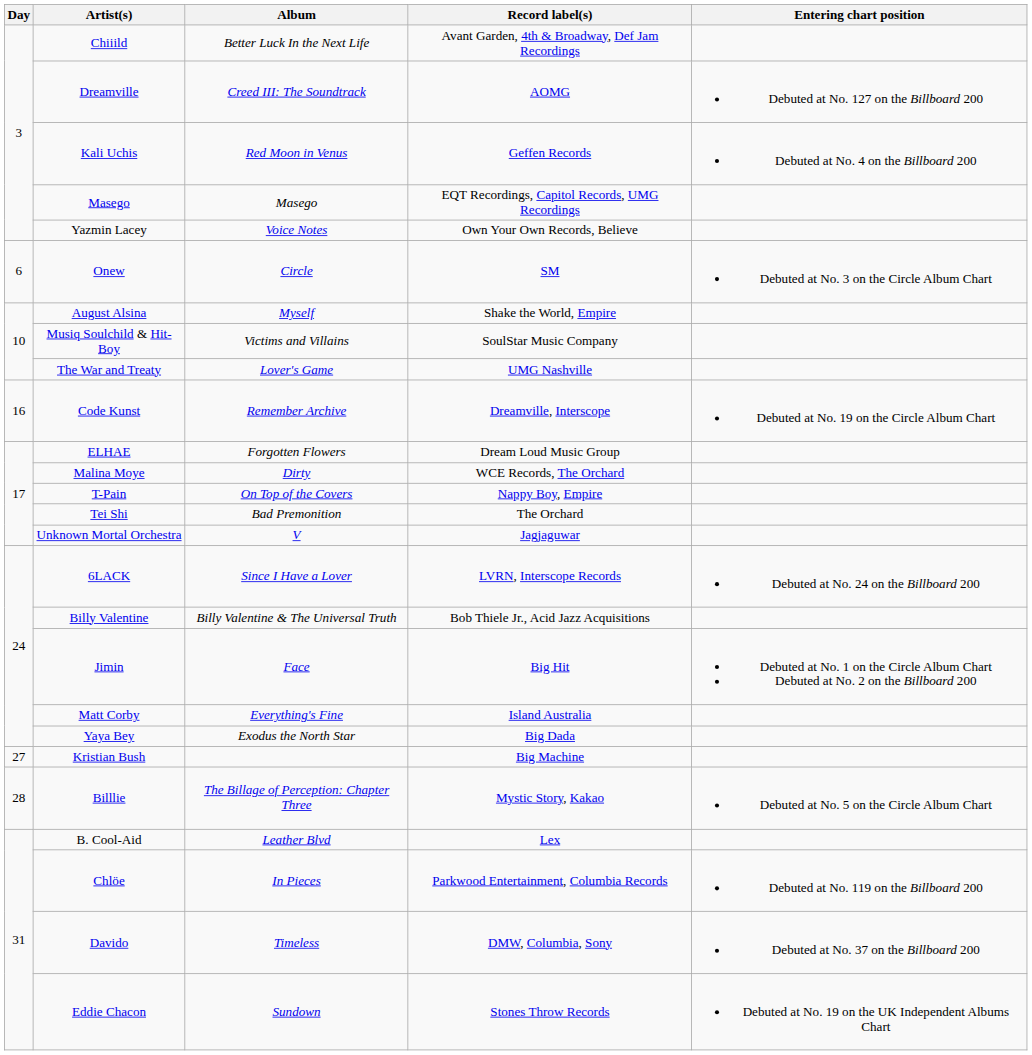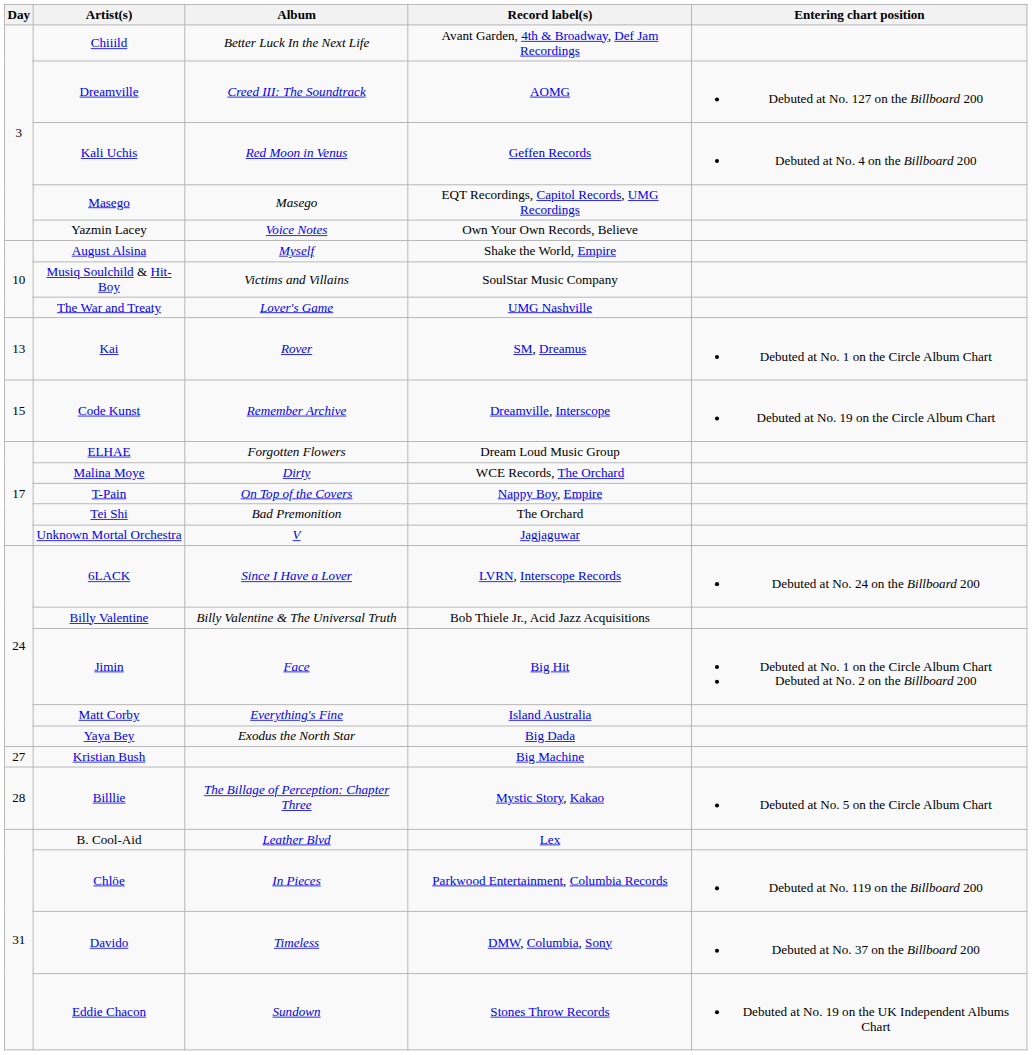 <table class="wikitable" style="text-align:center;">
 <tr>
 <th scope="col">Day</th>
 <th scope="col">Artist(s)</th>
 <th scope="col">Album</th>
 <th scope="col">Record label(s)</th>
 <th scope="col">Entering chart position</th>
 </tr>
 <tr>
 <td rowspan="5">3</td>
 <td><a href='#'>Chiiild</a></td>
 <td><em>Better Luck In the Next Life</em></td>
 <td>Avant Garden, <a href='#'>4th & Broadway</a>, <a href='#'>Def Jam Recordings</a></td>
 <td></td>
 </tr>
 <tr>
 <td><a href='#'>Dreamville</a></td>
 <td><em><a href='#'>Creed III: The Soundtrack</a></em></td>
 <td><a href='#'>AOMG</a></td>
 <td><br><ul><li>Debuted at No. 127 on the <em>Billboard</em> 200</li></ul></td>
 </tr>
 <tr>
 <td><a href='#'>Kali Uchis</a></td>
 <td><em><a href='#'>Red Moon in Venus</a></em></td>
 <td><a href='#'>Geffen Records</a></td>
 <td><br><ul><li>Debuted at No. 4 on the <em>Billboard</em> 200</li></ul></td>
 </tr>
 <tr>
 <td><a href='#'>Masego</a></td>
 <td><em>Masego</em></td>
 <td>EQT Recordings, <a href='#'>Capitol Records</a>, <a href='#'>UMG Recordings</a></td>
 <td></td>
 </tr>
 <tr>
 <td>Yazmin Lacey</td>
 <td><em><a href='#'>Voice Notes</a></em></td>
 <td>Own Your Own Records, Believe</td>
 <td></td>
 </tr>
 <tr>
-<td>6</td>
-<td><a href='#'>Onew</a></td>
-<td><em><a href='#'>Circle</a></em></td>
-<td><a href='#'>SM</a></td>
-<td><br><ul><li>Debuted at No. 3 on the Circle Album Chart</li></ul></td>
-</tr>
-<tr>
 <td rowspan="3">10</td>
 <td><a href='#'>August Alsina</a></td>
 <td><em><a href='#'>Myself</a></em></td>
 <td>Shake the World, <a href='#'>Empire</a></td>
 <td></td>
 </tr>
 <tr>
 <td><a href='#'>Musiq Soulchild</a> & <a href='#'>Hit-Boy</a></td>
 <td><em>Victims and Villains</em></td>
 <td>SoulStar Music Company</td>
 <td></td>
 </tr>
 <tr>
 <td><a href='#'>The War and Treaty</a></td>
 <td><em><a href='#'>Lover's Game</a></em></td>
 <td><a href='#'>UMG Nashville</a></td>
 <td></td>
 </tr>
 <tr>
-<td>16</td>
+<td>13</td>
+<td><a href='#'>Kai</a></td>
+<td><em><a href='#'>Rover</a></em></td>
+<td><a href='#'>SM</a>, <a href='#'>Dreamus</a></td>
+<td><br><ul><li>Debuted at No. 1 on the Circle Album Chart</li></ul></td>
+</tr>
+<tr>
+<td>15</td>
 <td><a href='#'>Code Kunst</a></td>
 <td><em><a href='#'>Remember Archive</a></em></td>
 <td><a href='#'>Dreamville</a>, <a href='#'>Interscope</a></td>
 <td><br><ul><li>Debuted at No. 19 on the Circle Album Chart</li></ul></td>
 </tr>
 <tr>
 <td rowspan="5">17</td>
 <td><a href='#'>ELHAE</a></td>
 <td><em>Forgotten Flowers</em></td>
 <td>Dream Loud Music Group</td>
 <td></td>
 </tr>
 <tr>
 <td><a href='#'>Malina Moye</a></td>
 <td><em><a href='#'>Dirty</a></em></td>
 <td>WCE Records, <a href='#'>The Orchard</a></td>
 <td></td>
 </tr>
 <tr>
 <td><a href='#'>T-Pain</a></td>
 <td><em><a href='#'>On Top of the Covers</a></em></td>
 <td><a href='#'>Nappy Boy</a>, <a href='#'>Empire</a></td>
 <td></td>
 </tr>
 <tr>
 <td><a href='#'>Tei Shi</a></td>
 <td><em>Bad Premonition</em></td>
 <td>The Orchard</td>
 <td></td>
 </tr>
 <tr>
 <td><a href='#'>Unknown Mortal Orchestra</a></td>
 <td><em><a href='#'>V</a></em></td>
 <td><a href='#'>Jagjaguwar</a></td>
 <td></td>
 </tr>
 <tr>
 <td rowspan="5">24</td>
 <td><a href='#'>6LACK</a></td>
 <td><em><a href='#'>Since I Have a Lover</a></em></td>
 <td><a href='#'>LVRN</a>, <a href='#'>Interscope Records</a></td>
 <td><br><ul><li>Debuted at No. 24 on the <em>Billboard</em> 200</li></ul></td>
 </tr>
 <tr>
 <td><a href='#'>Billy Valentine</a></td>
 <td><em>Billy Valentine & The Universal Truth</em></td>
 <td>Bob Thiele Jr., Acid Jazz Acquisitions</td>
 <td></td>
 </tr>
 <tr>
 <td><a href='#'>Jimin</a></td>
 <td><em><a href='#'>Face</a></em></td>
 <td><a href='#'>Big Hit</a></td>
 <td><br><ul><li>Debuted at No. 1 on the Circle Album Chart</li><li>Debuted at No. 2 on the <em>Billboard</em> 200</li></ul></td>
 </tr>
 <tr>
 <td><a href='#'>Matt Corby</a></td>
 <td><em><a href='#'>Everything's Fine</a></em></td>
 <td><a href='#'>Island Australia</a></td>
 <td></td>
 </tr>
 <tr>
 <td><a href='#'>Yaya Bey</a></td>
 <td><em>Exodus the North Star</em></td>
 <td><a href='#'>Big Dada</a></td>
 <td></td>
 </tr>
 <tr>
 <td>27</td>
 <td><a href='#'>Kristian Bush</a></td>
 <td><em></em></td>
 <td><a href='#'>Big Machine</a></td>
 <td></td>
 </tr>
 <tr>
 <td>28</td>
 <td><a href='#'>Billlie</a></td>
 <td><em><a href='#'>The Billage of Perception: Chapter Three</a></em></td>
 <td><a href='#'>Mystic Story</a>, <a href='#'>Kakao</a></td>
 <td><br><ul><li>Debuted at No. 5 on the Circle Album Chart</li></ul></td>
 </tr>
 <tr>
 <td rowspan="4">31</td>
 <td>B. Cool-Aid</td>
 <td><em><a href='#'>Leather Blvd</a></em></td>
 <td><a href='#'>Lex</a></td>
 <td></td>
 </tr>
 <tr>
 <td><a href='#'>Chlöe</a></td>
 <td><em><a href='#'>In Pieces</a></em></td>
 <td><a href='#'>Parkwood Entertainment</a>, <a href='#'>Columbia Records</a></td>
 <td><br><ul><li>Debuted at No. 119 on the <em>Billboard</em> 200</li></ul></td>
 </tr>
 <tr>
 <td><a href='#'>Davido</a></td>
 <td><em><a href='#'>Timeless</a></em></td>
 <td><a href='#'>DMW</a>, <a href='#'>Columbia</a>, <a href='#'>Sony</a></td>
 <td><br><ul><li>Debuted at No. 37 on the <em>Billboard</em> 200</li></ul></td>
 </tr>
 <tr>
 <td><a href='#'>Eddie Chacon</a></td>
 <td><em><a href='#'>Sundown</a></em></td>
 <td><a href='#'>Stones Throw Records</a></td>
 <td><br><ul><li>Debuted at No. 19 on the UK Independent Albums Chart</li></ul></td>
 </tr>
 </table>
